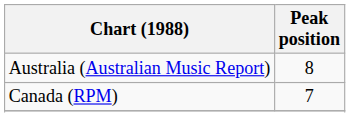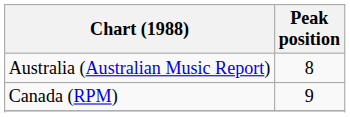 <table class="wikitable sortable">
 <tr>
 <th>Chart (1988)</th>
 <th>Peak<br>position</th>
 </tr>
 <tr>
 <td>Australia (<a href='#'>Australian Music Report</a>)</td>
 <td align="center">8</td>
 </tr>
 <tr>
 <td>Canada (<a href='#'>RPM</a>)</td>
-<td align="center">7</td>
+<td align="center">9</td>
 </tr>
 <tr>
 </tr>
 <tr>
 </tr>
 <tr>
 </tr>
 <tr>
 </tr>
 <tr>
 </tr>
 <tr>
 </tr>
 </table>
